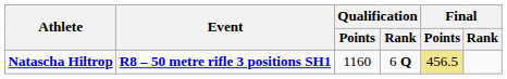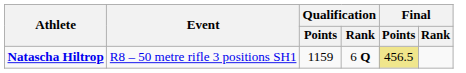 <table class="wikitable" style="font-size:90%">
 <tr>
 <th rowspan="2">Athlete</th>
 <th rowspan="2">Event</th>
 <th colspan="2">Qualification</th>
 <th colspan="2">Final</th>
 </tr>
 <tr style="font-size:95%">
 <th>Points</th>
 <th>Rank</th>
 <th>Points</th>
 <th>Rank</th>
 </tr>
 <tr align=center>
 <td align=left><strong><a href='#'>Natascha Hiltrop</a></strong></td>
-<td align=left><strong><a href='#'>R8 – 50 metre rifle 3 positions SH1</a></strong></td>
-<td>1160</td>
+<td align=left><a href='#'>R8 – 50 metre rifle 3 positions SH1</a></td>
+<td>1159</td>
 <td>6 <strong>Q</strong></td>
 <td style="background: khaki;">456.5</td>
 <td></td>
 </tr>
 </table>
